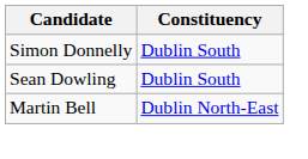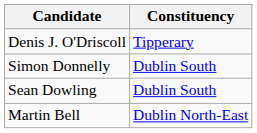 <table class="wikitable">
 <tr>
 <th>Candidate</th>
 <th>Constituency</th>
+</tr>
+<tr>
+<td>Denis J. O'Driscoll</td>
+<td><a href='#'>Tipperary</a></td>
 </tr>
 <tr>
 <td>Simon Donnelly</td>
 <td><a href='#'>Dublin South</a></td>
 </tr>
 <tr>
 <td>Sean Dowling</td>
 <td><a href='#'>Dublin South</a></td>
 </tr>
 <tr>
 <td>Martin Bell</td>
 <td><a href='#'>Dublin North-East</a></td>
 </tr>
 </table>
